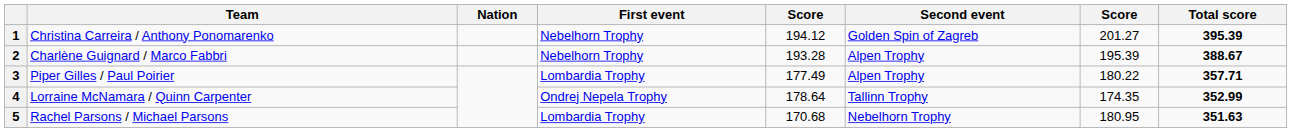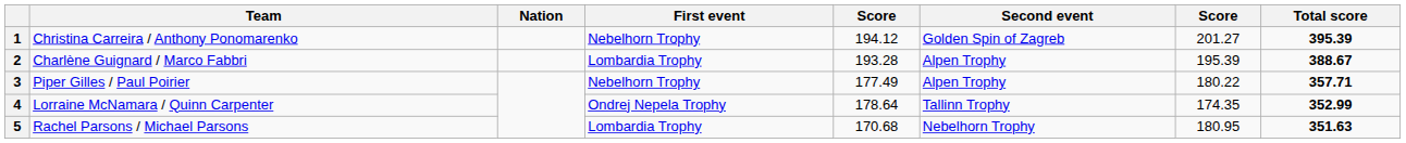 <table class="wikitable unsortable" style="text-align:left; width:100%">
 <tr>
 <th scope="col"></th>
 <th scope="col">Team</th>
 <th scope="col">Nation</th>
 <th scope="col">First event</th>
 <th scope="col">Score</th>
 <th scope="col">Second event</th>
 <th scope="col">Score</th>
 <th scope="col">Total score</th>
 </tr>
 <tr>
 <th scope="row">1</th>
 <td><a href='#'>Christina Carreira</a> / <a href='#'>Anthony Ponomarenko</a></td>
 <td></td>
 <td><a href='#'>Nebelhorn Trophy</a></td>
 <td style="text-align:center">194.12</td>
 <td><a href='#'>Golden Spin of Zagreb</a></td>
 <td style="text-align:center">201.27</td>
 <td style="text-align:center"><strong>395.39</strong></td>
 </tr>
 <tr>
 <th scope="row">2</th>
 <td><a href='#'>Charlène Guignard</a> / <a href='#'>Marco Fabbri</a></td>
 <td></td>
-<td><a href='#'>Nebelhorn Trophy</a></td>
+<td><a href='#'>Lombardia Trophy</a></td>
 <td style="text-align:center">193.28</td>
 <td><a href='#'>Alpen Trophy</a></td>
 <td style="text-align:center">195.39</td>
 <td style="text-align:center"><strong>388.67</strong></td>
 </tr>
 <tr>
 <th scope="row">3</th>
 <td><a href='#'>Piper Gilles</a> / <a href='#'>Paul Poirier</a></td>
 <td rowspan="3"></td>
-<td><a href='#'>Lombardia Trophy</a></td>
+<td><a href='#'>Nebelhorn Trophy</a></td>
 <td style="text-align:center">177.49</td>
 <td><a href='#'>Alpen Trophy</a></td>
 <td style="text-align:center">180.22</td>
 <td style="text-align:center"><strong>357.71</strong></td>
 </tr>
 <tr>
 <th scope="row">4</th>
 <td><a href='#'>Lorraine McNamara</a> / <a href='#'>Quinn Carpenter</a></td>
 <td><a href='#'>Ondrej Nepela Trophy</a></td>
 <td style="text-align:center">178.64</td>
 <td><a href='#'>Tallinn Trophy</a></td>
 <td style="text-align:center">174.35</td>
 <td style="text-align:center"><strong>352.99</strong></td>
 </tr>
 <tr>
 <th scope="row">5</th>
 <td><a href='#'>Rachel Parsons</a> / <a href='#'>Michael Parsons</a></td>
 <td><a href='#'>Lombardia Trophy</a></td>
 <td style="text-align:center">170.68</td>
 <td><a href='#'>Nebelhorn Trophy</a></td>
 <td style="text-align:center">180.95</td>
 <td style="text-align:center"><strong>351.63</strong></td>
 </tr>
 </table>
